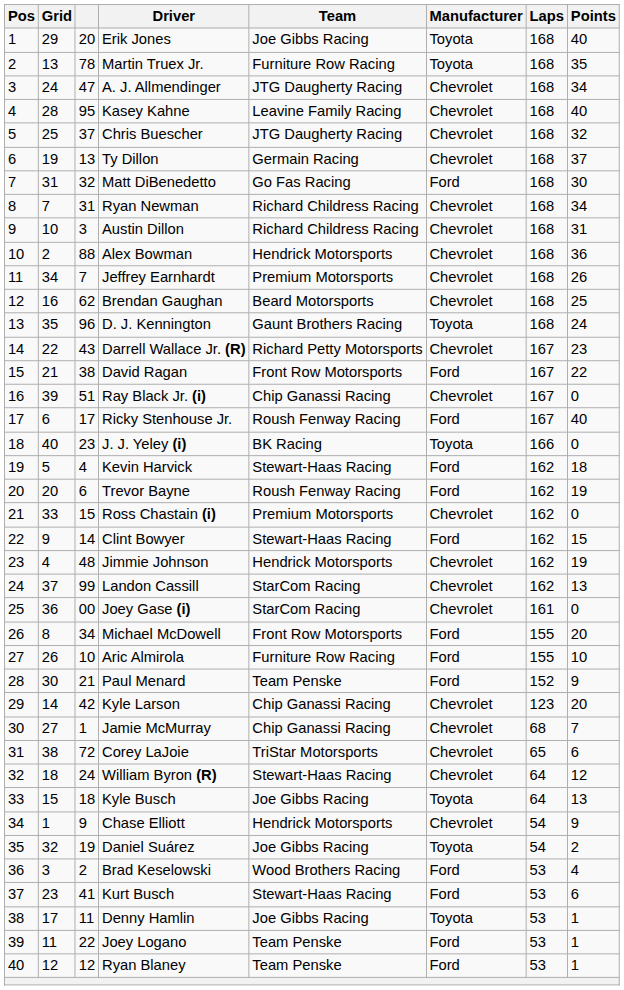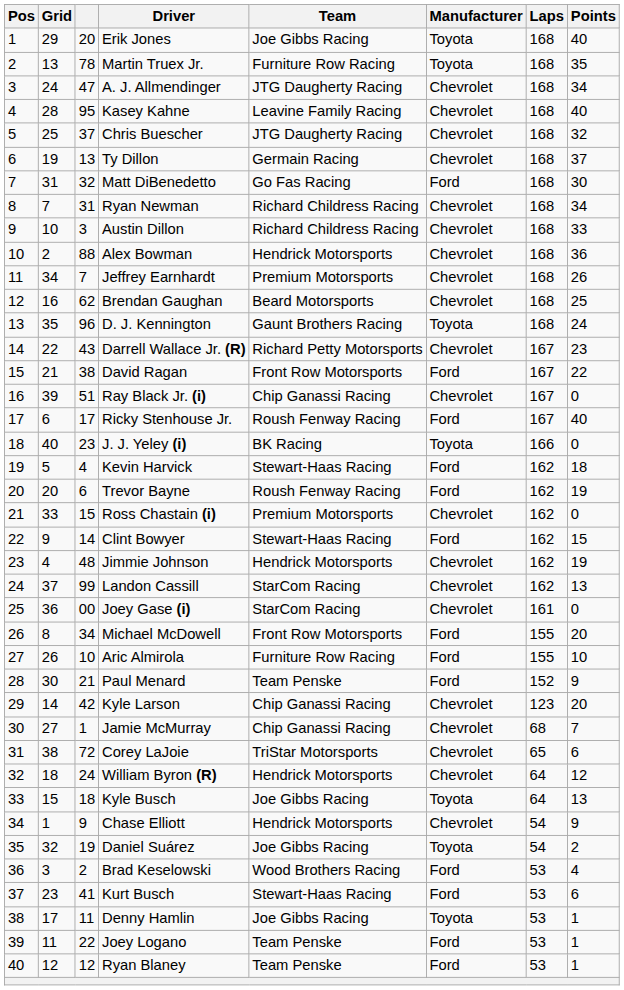 <table class="wikitable" style="font-size:98%">
 <tr>
 <th>Pos</th>
 <th>Grid</th>
 <th></th>
 <th>Driver</th>
 <th>Team</th>
 <th>Manufacturer</th>
 <th>Laps</th>
 <th>Points</th>
 </tr>
 <tr>
 <td>1</td>
 <td>29</td>
 <td>20</td>
 <td>Erik Jones</td>
 <td>Joe Gibbs Racing</td>
 <td>Toyota</td>
 <td>168</td>
 <td>40</td>
 </tr>
 <tr>
 <td>2</td>
 <td>13</td>
 <td>78</td>
 <td>Martin Truex Jr.</td>
 <td>Furniture Row Racing</td>
 <td>Toyota</td>
 <td>168</td>
 <td>35</td>
 </tr>
 <tr>
 <td>3</td>
 <td>24</td>
 <td>47</td>
 <td>A. J. Allmendinger</td>
 <td>JTG Daugherty Racing</td>
 <td>Chevrolet</td>
 <td>168</td>
 <td>34</td>
 </tr>
 <tr>
 <td>4</td>
 <td>28</td>
 <td>95</td>
 <td>Kasey Kahne</td>
 <td>Leavine Family Racing</td>
 <td>Chevrolet</td>
 <td>168</td>
 <td>40</td>
 </tr>
 <tr>
 <td>5</td>
 <td>25</td>
 <td>37</td>
 <td>Chris Buescher</td>
 <td>JTG Daugherty Racing</td>
 <td>Chevrolet</td>
 <td>168</td>
 <td>32</td>
 </tr>
 <tr>
 <td>6</td>
 <td>19</td>
 <td>13</td>
 <td>Ty Dillon</td>
 <td>Germain Racing</td>
 <td>Chevrolet</td>
 <td>168</td>
 <td>37</td>
 </tr>
 <tr>
 <td>7</td>
 <td>31</td>
 <td>32</td>
 <td>Matt DiBenedetto</td>
 <td>Go Fas Racing</td>
 <td>Ford</td>
 <td>168</td>
 <td>30</td>
 </tr>
 <tr>
 <td>8</td>
 <td>7</td>
 <td>31</td>
 <td>Ryan Newman</td>
 <td>Richard Childress Racing</td>
 <td>Chevrolet</td>
 <td>168</td>
 <td>34</td>
 </tr>
 <tr>
 <td>9</td>
 <td>10</td>
 <td>3</td>
 <td>Austin Dillon</td>
 <td>Richard Childress Racing</td>
 <td>Chevrolet</td>
 <td>168</td>
-<td>31</td>
+<td>33</td>
 </tr>
 <tr>
 <td>10</td>
 <td>2</td>
 <td>88</td>
 <td>Alex Bowman</td>
 <td>Hendrick Motorsports</td>
 <td>Chevrolet</td>
 <td>168</td>
 <td>36</td>
 </tr>
 <tr>
 <td>11</td>
 <td>34</td>
 <td>7</td>
 <td>Jeffrey Earnhardt</td>
 <td>Premium Motorsports</td>
 <td>Chevrolet</td>
 <td>168</td>
 <td>26</td>
 </tr>
 <tr>
 <td>12</td>
 <td>16</td>
 <td>62</td>
 <td>Brendan Gaughan</td>
 <td>Beard Motorsports</td>
 <td>Chevrolet</td>
 <td>168</td>
 <td>25</td>
 </tr>
 <tr>
 <td>13</td>
 <td>35</td>
 <td>96</td>
 <td>D. J. Kennington</td>
 <td>Gaunt Brothers Racing</td>
 <td>Toyota</td>
 <td>168</td>
 <td>24</td>
 </tr>
 <tr>
 <td>14</td>
 <td>22</td>
 <td>43</td>
 <td>Darrell Wallace Jr. <strong>(R)</strong></td>
 <td>Richard Petty Motorsports</td>
 <td>Chevrolet</td>
 <td>167</td>
 <td>23</td>
 </tr>
 <tr>
 <td>15</td>
 <td>21</td>
 <td>38</td>
 <td>David Ragan</td>
 <td>Front Row Motorsports</td>
 <td>Ford</td>
 <td>167</td>
 <td>22</td>
 </tr>
 <tr>
 <td>16</td>
 <td>39</td>
 <td>51</td>
 <td>Ray Black Jr. <strong>(i)</strong></td>
 <td>Chip Ganassi Racing</td>
 <td>Chevrolet</td>
 <td>167</td>
 <td>0</td>
 </tr>
 <tr>
 <td>17</td>
 <td>6</td>
 <td>17</td>
 <td>Ricky Stenhouse Jr.</td>
 <td>Roush Fenway Racing</td>
 <td>Ford</td>
 <td>167</td>
 <td>40</td>
 </tr>
 <tr>
 <td>18</td>
 <td>40</td>
 <td>23</td>
 <td>J. J. Yeley <strong>(i)</strong></td>
 <td>BK Racing</td>
 <td>Toyota</td>
 <td>166</td>
 <td>0</td>
 </tr>
 <tr>
 <td>19</td>
 <td>5</td>
 <td>4</td>
 <td>Kevin Harvick</td>
 <td>Stewart-Haas Racing</td>
 <td>Ford</td>
 <td>162</td>
 <td>18</td>
 </tr>
 <tr>
 <td>20</td>
 <td>20</td>
 <td>6</td>
 <td>Trevor Bayne</td>
 <td>Roush Fenway Racing</td>
 <td>Ford</td>
 <td>162</td>
 <td>19</td>
 </tr>
 <tr>
 <td>21</td>
 <td>33</td>
 <td>15</td>
 <td>Ross Chastain <strong>(i)</strong></td>
 <td>Premium Motorsports</td>
 <td>Chevrolet</td>
 <td>162</td>
 <td>0</td>
 </tr>
 <tr>
 <td>22</td>
 <td>9</td>
 <td>14</td>
 <td>Clint Bowyer</td>
 <td>Stewart-Haas Racing</td>
 <td>Ford</td>
 <td>162</td>
 <td>15</td>
 </tr>
 <tr>
 <td>23</td>
 <td>4</td>
 <td>48</td>
 <td>Jimmie Johnson</td>
 <td>Hendrick Motorsports</td>
 <td>Chevrolet</td>
 <td>162</td>
 <td>19</td>
 </tr>
 <tr>
 <td>24</td>
 <td>37</td>
 <td>99</td>
 <td>Landon Cassill</td>
 <td>StarCom Racing</td>
 <td>Chevrolet</td>
 <td>162</td>
 <td>13</td>
 </tr>
 <tr>
 <td>25</td>
 <td>36</td>
 <td>00</td>
 <td>Joey Gase <strong>(i)</strong></td>
 <td>StarCom Racing</td>
 <td>Chevrolet</td>
 <td>161</td>
 <td>0</td>
 </tr>
 <tr>
 <td>26</td>
 <td>8</td>
 <td>34</td>
 <td>Michael McDowell</td>
 <td>Front Row Motorsports</td>
 <td>Ford</td>
 <td>155</td>
 <td>20</td>
 </tr>
 <tr>
 <td>27</td>
 <td>26</td>
 <td>10</td>
 <td>Aric Almirola</td>
 <td>Furniture Row Racing</td>
 <td>Ford</td>
 <td>155</td>
 <td>10</td>
 </tr>
 <tr>
 <td>28</td>
 <td>30</td>
 <td>21</td>
 <td>Paul Menard</td>
 <td>Team Penske</td>
 <td>Ford</td>
 <td>152</td>
 <td>9</td>
 </tr>
 <tr>
 <td>29</td>
 <td>14</td>
 <td>42</td>
 <td>Kyle Larson</td>
 <td>Chip Ganassi Racing</td>
 <td>Chevrolet</td>
 <td>123</td>
 <td>20</td>
 </tr>
 <tr>
 <td>30</td>
 <td>27</td>
 <td>1</td>
 <td>Jamie McMurray</td>
 <td>Chip Ganassi Racing</td>
 <td>Chevrolet</td>
 <td>68</td>
 <td>7</td>
 </tr>
 <tr>
 <td>31</td>
 <td>38</td>
 <td>72</td>
 <td>Corey LaJoie</td>
 <td>TriStar Motorsports</td>
 <td>Chevrolet</td>
 <td>65</td>
 <td>6</td>
 </tr>
 <tr>
 <td>32</td>
 <td>18</td>
 <td>24</td>
 <td>William Byron <strong>(R)</strong></td>
-<td>Stewart-Haas Racing</td>
+<td>Hendrick Motorsports</td>
 <td>Chevrolet</td>
 <td>64</td>
 <td>12</td>
 </tr>
 <tr>
 <td>33</td>
 <td>15</td>
 <td>18</td>
 <td>Kyle Busch</td>
 <td>Joe Gibbs Racing</td>
 <td>Toyota</td>
 <td>64</td>
 <td>13</td>
 </tr>
 <tr>
 <td>34</td>
 <td>1</td>
 <td>9</td>
 <td>Chase Elliott</td>
 <td>Hendrick Motorsports</td>
 <td>Chevrolet</td>
 <td>54</td>
 <td>9</td>
 </tr>
 <tr>
 <td>35</td>
 <td>32</td>
 <td>19</td>
 <td>Daniel Suárez</td>
 <td>Joe Gibbs Racing</td>
 <td>Toyota</td>
 <td>54</td>
 <td>2</td>
 </tr>
 <tr>
 <td>36</td>
 <td>3</td>
 <td>2</td>
 <td>Brad Keselowski</td>
 <td>Wood Brothers Racing</td>
 <td>Ford</td>
 <td>53</td>
 <td>4</td>
 </tr>
 <tr>
 <td>37</td>
 <td>23</td>
 <td>41</td>
 <td>Kurt Busch</td>
 <td>Stewart-Haas Racing</td>
 <td>Ford</td>
 <td>53</td>
 <td>6</td>
 </tr>
 <tr>
 <td>38</td>
 <td>17</td>
 <td>11</td>
 <td>Denny Hamlin</td>
 <td>Joe Gibbs Racing</td>
 <td>Toyota</td>
 <td>53</td>
 <td>1</td>
 </tr>
 <tr>
 <td>39</td>
 <td>11</td>
 <td>22</td>
 <td>Joey Logano</td>
 <td>Team Penske</td>
 <td>Ford</td>
 <td>53</td>
 <td>1</td>
 </tr>
 <tr>
 <td>40</td>
 <td>12</td>
 <td>12</td>
 <td>Ryan Blaney</td>
 <td>Team Penske</td>
 <td>Ford</td>
 <td>53</td>
 <td>1</td>
 </tr>
 <tr>
 <th colspan="8"></th>
 </tr>
 </table>
